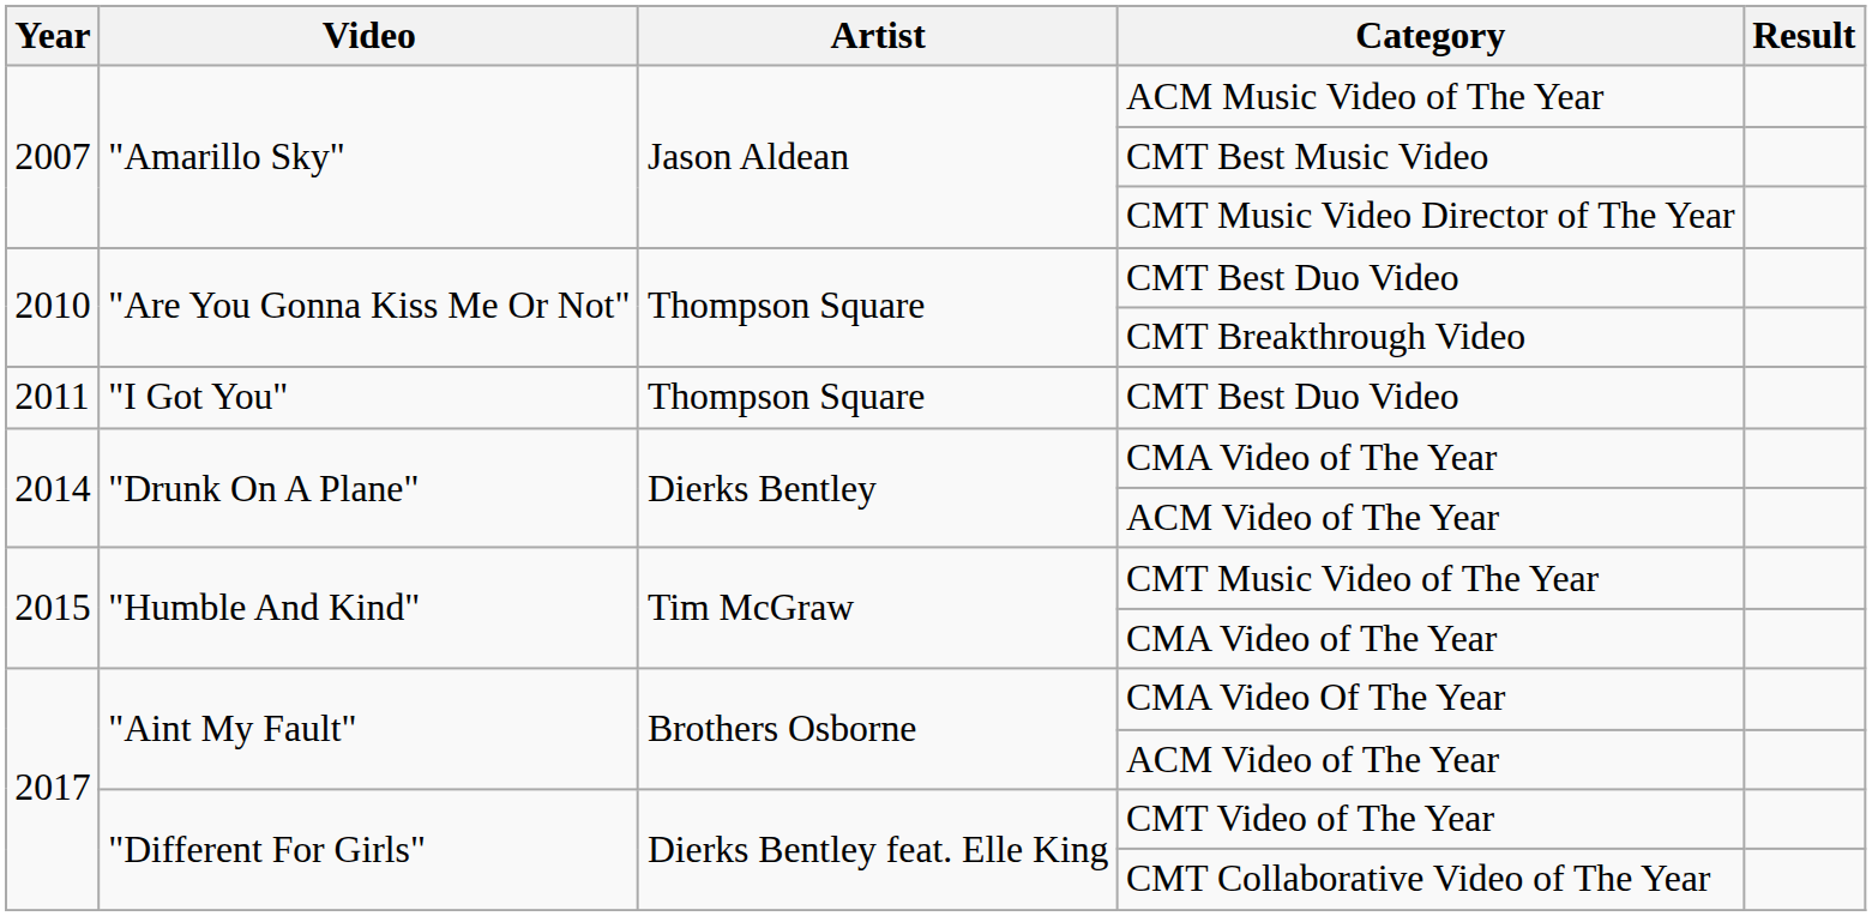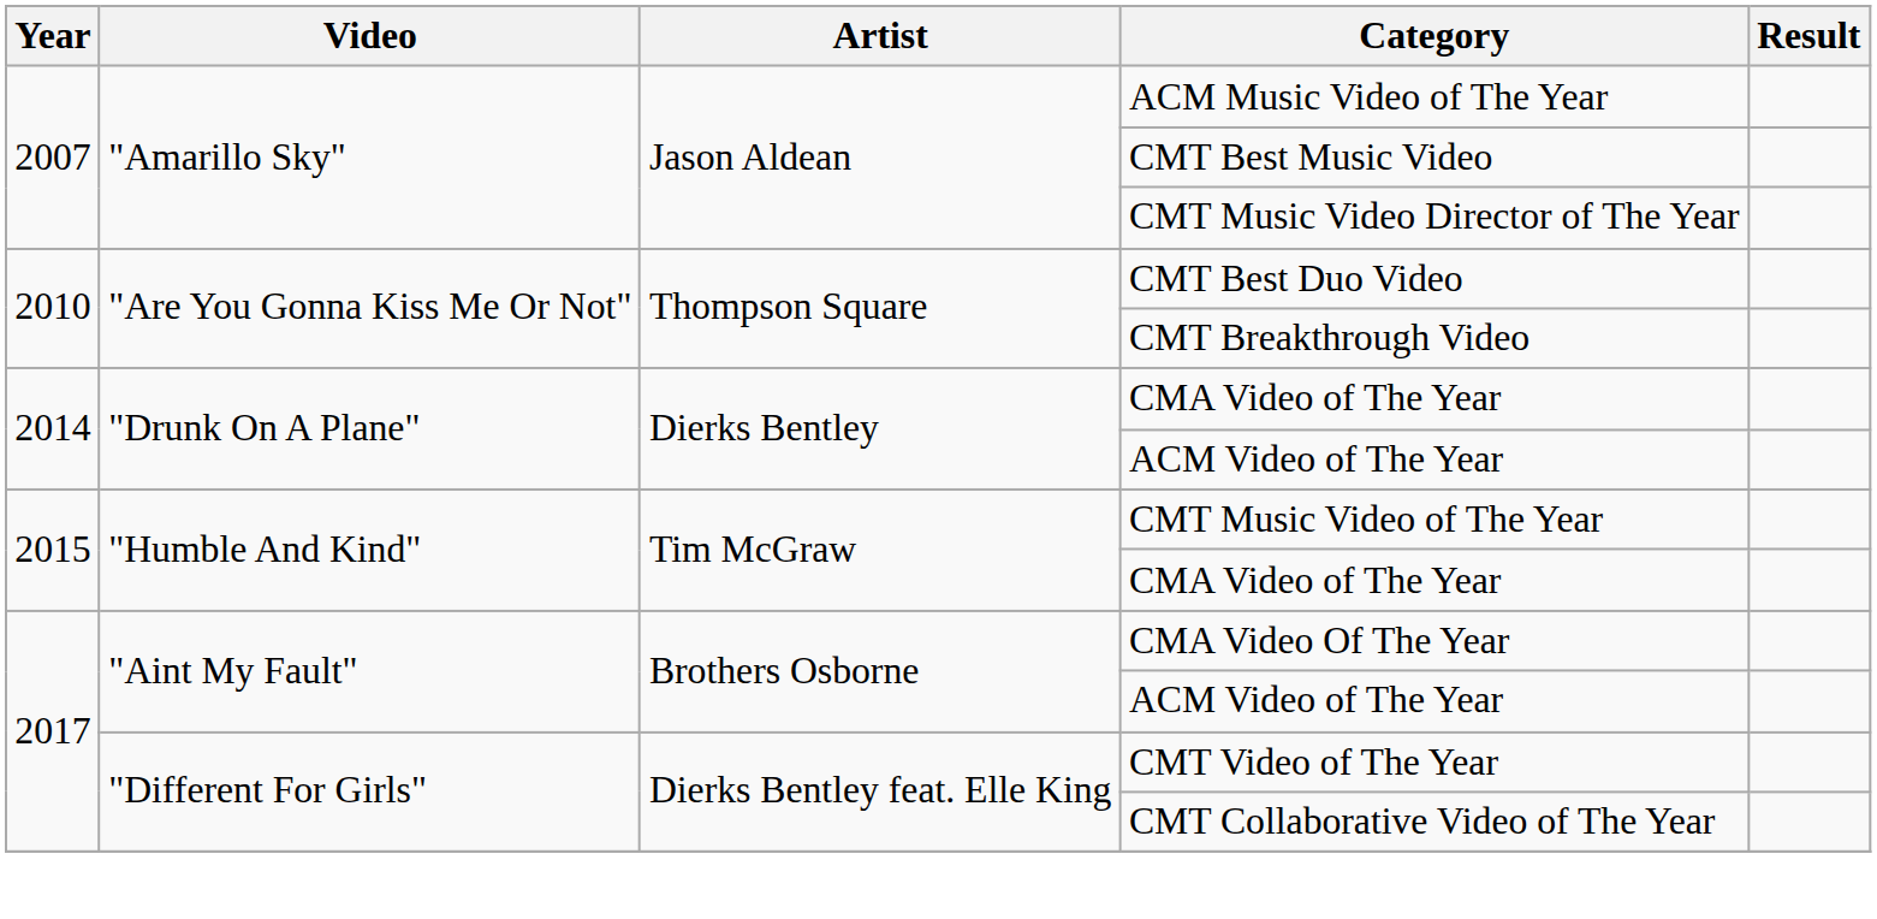 <table class="wikitable">
 <tr>
 <th>Year</th>
 <th>Video</th>
 <th>Artist</th>
 <th>Category</th>
 <th>Result</th>
 </tr>
 <tr>
 <td rowspan="3">2007</td>
 <td rowspan="3">"Amarillo Sky"</td>
 <td rowspan="3">Jason Aldean</td>
 <td>ACM Music Video of The Year</td>
 <td></td>
 </tr>
 <tr>
 <td>CMT Best Music Video</td>
 <td></td>
 </tr>
 <tr>
 <td>CMT Music Video Director of The Year</td>
 <td></td>
 </tr>
 <tr>
 <td rowspan="2">2010</td>
 <td rowspan="2">"Are You Gonna Kiss Me Or Not"</td>
 <td rowspan="2">Thompson Square</td>
 <td>CMT Best Duo Video</td>
 <td></td>
 </tr>
 <tr>
 <td>CMT Breakthrough Video</td>
-<td></td>
-</tr>
-<tr>
-<td>2011</td>
-<td>"I Got You"</td>
-<td>Thompson Square</td>
-<td>CMT Best Duo Video</td>
 <td></td>
 </tr>
 <tr>
 <td rowspan="2">2014</td>
 <td rowspan="2">"Drunk On A Plane"</td>
 <td rowspan="2">Dierks Bentley</td>
 <td>CMA Video of The Year</td>
 <td></td>
 </tr>
 <tr>
 <td>ACM Video of The Year</td>
 <td></td>
 </tr>
 <tr>
 <td rowspan="2">2015</td>
 <td rowspan="2">"Humble And Kind"</td>
 <td rowspan="2">Tim McGraw</td>
 <td>CMT Music Video of The Year</td>
 <td></td>
 </tr>
 <tr>
 <td>CMA Video of The Year</td>
 <td></td>
 </tr>
 <tr>
 <td rowspan="4">2017</td>
 <td rowspan="2">"Aint My Fault"</td>
 <td rowspan="2">Brothers Osborne</td>
 <td>CMA Video Of The Year</td>
 <td></td>
 </tr>
 <tr>
 <td>ACM Video of The Year</td>
 <td></td>
 </tr>
 <tr>
 <td rowspan="2">"Different For Girls"</td>
 <td rowspan="2">Dierks Bentley feat. Elle King</td>
 <td>CMT Video of The Year</td>
 <td></td>
 </tr>
 <tr>
 <td>CMT Collaborative Video of The Year</td>
 <td></td>
 </tr>
 <tr>
 </tr>
 </table>
